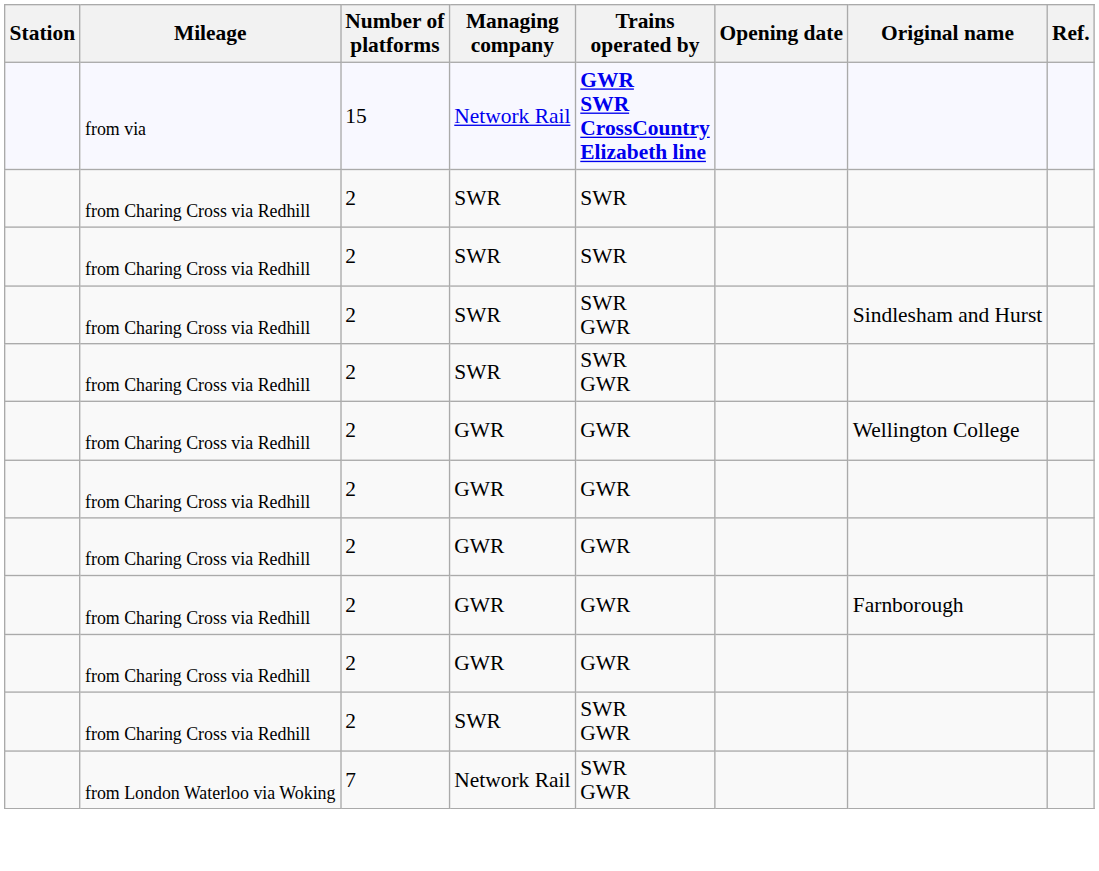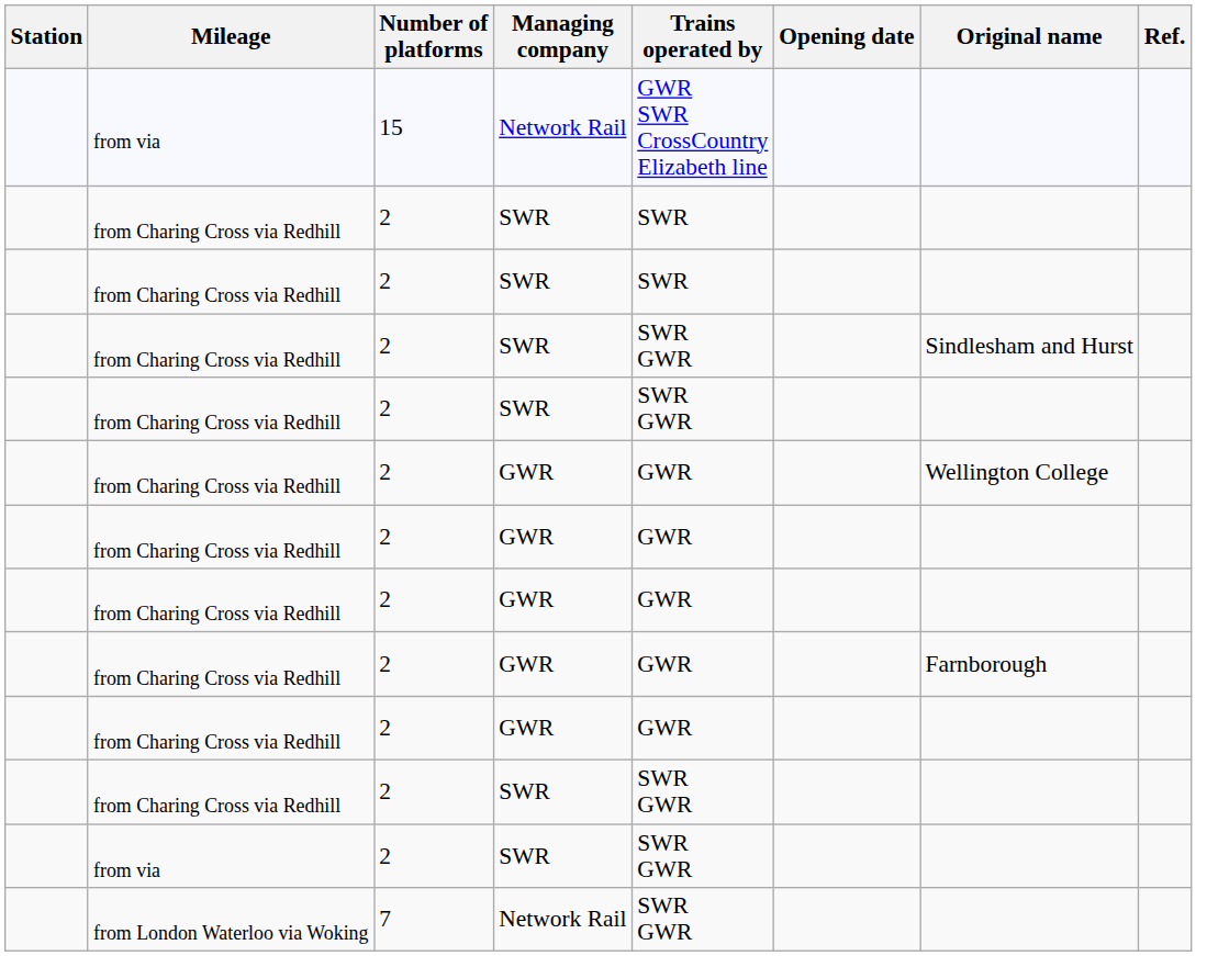 <table class="wikitable sortable collapsible">
 <tr>
 <th scope="col">Station</th>
 <th scope="col">Mileage</th>
 <th scope="col">Number of<br> platforms</th>
 <th scope="col">Managing<br> company</th>
 <th scope="col">Trains<br> operated by</th>
 <th scope="col">Opening date</th>
 <th scope="col" class="unsortable">Original name</th>
 <th scope="col" class="unsortable">Ref.</th>
 </tr>
 <tr style="background:#F8F8FF">
 <td></td>
 <td><br><small>from  via </small></td>
 <td>15</td>
 <td><a href='#'>Network Rail</a></td>
-<td><strong><a href='#'>GWR</a><br><a href='#'>SWR</a><br><a href='#'>CrossCountry</a><br><a href='#'>Elizabeth line</a></strong></td>
+<td><a href='#'>GWR</a><br><a href='#'>SWR</a><br><a href='#'>CrossCountry</a><br><a href='#'>Elizabeth line</a></td>
 <td></td>
 <td></td>
 <td></td>
 </tr>
 <tr>
 <td></td>
 <td><br><small>from Charing Cross via Redhill</small></td>
 <td>2</td>
 <td>SWR</td>
 <td>SWR</td>
 <td></td>
 <td></td>
 <td></td>
 </tr>
 <tr>
 <td></td>
 <td><br><small> from Charing Cross via Redhill </small></td>
 <td>2</td>
 <td>SWR</td>
 <td>SWR</td>
 <td></td>
 <td></td>
 <td></td>
 </tr>
 <tr>
 <td></td>
 <td><br><small> from Charing Cross via Redhill </small></td>
 <td>2</td>
 <td>SWR</td>
 <td>SWR<br>GWR</td>
 <td></td>
 <td>Sindlesham and Hurst</td>
 <td></td>
 </tr>
 <tr>
 <td></td>
 <td><br><small> from Charing Cross via Redhill </small></td>
 <td>2</td>
 <td>SWR</td>
 <td>SWR<br>GWR</td>
 <td></td>
 <td></td>
 <td></td>
 </tr>
 <tr>
 <td></td>
 <td><br><small> from Charing Cross via Redhill </small></td>
 <td>2</td>
 <td>GWR</td>
 <td>GWR</td>
 <td></td>
 <td>Wellington College</td>
 <td></td>
 </tr>
 <tr>
 <td></td>
 <td><br><small> from Charing Cross via Redhill</small></td>
 <td>2</td>
 <td>GWR</td>
 <td>GWR</td>
 <td></td>
 <td></td>
 <td></td>
 </tr>
 <tr>
 <td></td>
 <td><br><small> from Charing Cross via Redhill </small></td>
 <td>2</td>
 <td>GWR</td>
 <td>GWR</td>
 <td></td>
 <td></td>
 <td></td>
 </tr>
 <tr>
 <td></td>
 <td><br><small> from Charing Cross via Redhill </small></td>
 <td>2</td>
 <td>GWR</td>
 <td>GWR</td>
 <td></td>
 <td>Farnborough</td>
 <td></td>
 </tr>
 <tr>
 <td></td>
 <td><br><small> from Charing Cross via Redhill </small></td>
 <td>2</td>
 <td>GWR</td>
 <td>GWR</td>
 <td></td>
 <td></td>
 <td></td>
 </tr>
 <tr>
 <td></td>
 <td><br><small> from Charing Cross via Redhill</small></td>
 <td>2</td>
 <td>SWR</td>
 <td>SWR<br>GWR</td>
 <td></td>
 <td></td>
 <td></td>
 </tr>
 <tr>
 <td></td>
+<td><br><small>from  via </small></td>
+<td>2</td>
+<td>SWR</td>
+<td>SWR<br>GWR</td>
+<td></td>
+<td></td>
+<td></td>
+</tr>
+<tr>
+<td></td>
 <td><br><small>from London Waterloo via Woking</small></td>
 <td>7</td>
 <td>Network Rail</td>
 <td>SWR<br>GWR</td>
 <td></td>
 <td></td>
 <td></td>
 </tr>
 </table>
